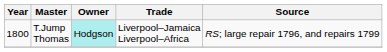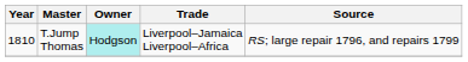 <table class=" wikitable">
 <tr>
 <th>Year</th>
 <th>Master</th>
 <th>Owner</th>
 <th>Trade</th>
 <th>Source</th>
 </tr>
 <tr>
-<td>1800</td>
+<td>1810</td>
 <td>T.Jump<br>Thomas</td>
 <td style="background: paleturquoise;">Hodgson</td>
 <td>Liverpool–Jamaica<br>Liverpool–Africa</td>
 <td><em>RS</em>; large repair 1796, and repairs 1799</td>
 </tr>
 <tr>
 </tr>
 </table>
